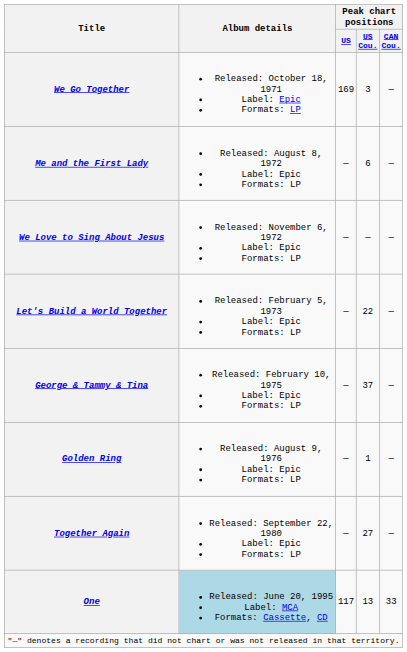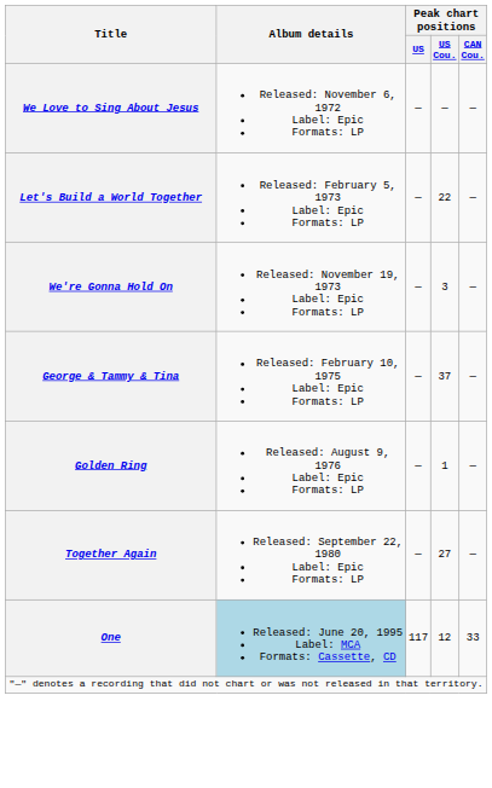 <table class="wikitable plainrowheaders" style="text-align:center;" border="1">
 <tr>
 <th scope="col" rowspan="2" style="width:19em;">Title</th>
 <th scope="col" rowspan="2" style="width:17em;">Album details</th>
 <th scope="col" colspan="3">Peak chart positions</th>
 </tr>
 <tr>
 <th scope="col" style="width:2em;font-size:90%;"><a href='#'>US</a><br></th>
 <th scope="col" style="width:2em;font-size:90%;"><a href='#'>US<br>Cou.</a><br></th>
 <th scope="col" style="width:2em;font-size:90%;"><a href='#'>CAN<br>Cou.</a><br></th>
-</tr>
-<tr>
-<th scope="row"><em><a href='#'>We Go Together</a></em></th>
-<td><br><ul><li>Released: October 18, 1971</li><li>Label: <a href='#'>Epic</a></li><li>Formats: <a href='#'>LP</a></li></ul></td>
-<td>169</td>
-<td>3</td>
-<td>—</td>
-</tr>
-<tr>
-<th scope="row"><em><a href='#'>Me and the First Lady</a></em></th>
-<td><br><ul><li>Released: August 8, 1972</li><li>Label: Epic</li><li>Formats: LP</li></ul></td>
-<td>—</td>
-<td>6</td>
-<td>—</td>
 </tr>
 <tr>
 <th scope="row"><em><a href='#'>We Love to Sing About Jesus</a></em></th>
 <td><br><ul><li>Released: November 6, 1972</li><li>Label: Epic</li><li>Formats: LP</li></ul></td>
 <td>—</td>
 <td>—</td>
 <td>—</td>
 </tr>
 <tr>
 <th scope="row"><em><a href='#'>Let's Build a World Together</a></em></th>
 <td><br><ul><li>Released: February 5, 1973</li><li>Label: Epic</li><li>Formats: LP</li></ul></td>
 <td>—</td>
 <td>22</td>
+<td>—</td>
+</tr>
+<tr>
+<th scope="row"><em><a href='#'>We're Gonna Hold On</a></em></th>
+<td><br><ul><li>Released: November 19, 1973</li><li>Label: Epic</li><li>Formats: LP</li></ul></td>
+<td>—</td>
+<td>3</td>
 <td>—</td>
 </tr>
 <tr>
 <th scope="row"><em><a href='#'>George & Tammy & Tina</a></em><br></th>
 <td><br><ul><li>Released: February 10, 1975</li><li>Label: Epic</li><li>Formats: LP</li></ul></td>
 <td>—</td>
 <td>37</td>
 <td>—</td>
 </tr>
 <tr>
 <th scope="row"><em><a href='#'>Golden Ring</a></em></th>
 <td><br><ul><li>Released: August 9, 1976</li><li>Label: Epic</li><li>Formats: LP</li></ul></td>
 <td>—</td>
 <td>1</td>
 <td>—</td>
 </tr>
 <tr>
 <th scope="row"><em><a href='#'>Together Again</a></em></th>
 <td><br><ul><li>Released: September 22, 1980</li><li>Label: Epic</li><li>Formats: LP</li></ul></td>
 <td>—</td>
 <td>27</td>
 <td>—</td>
 </tr>
 <tr>
 <th scope="row"><em><a href='#'>One</a></em></th>
 <td style="background: lightblue;"><br><ul><li>Released: June 20, 1995</li><li>Label: <a href='#'>MCA</a></li><li>Formats: <a href='#'>Cassette</a>, <a href='#'>CD</a></li></ul></td>
 <td>117</td>
-<td>13</td>
+<td>12</td>
 <td>33</td>
 </tr>
 <tr>
 <td colspan="5" style="font-size:90%">"—" denotes a recording that did not chart or was not released in that territory.</td>
 </tr>
 </table>
